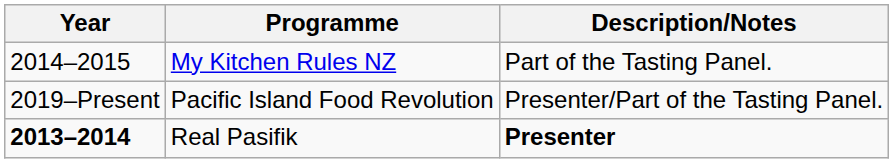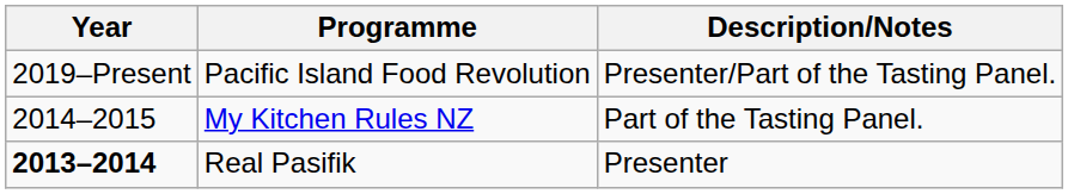 <table class="wikitable">
 <tr>
 <th>Year</th>
 <th>Programme</th>
 <th>Description/Notes</th>
 </tr>
 <tr>
+<td>2019–Present</td>
+<td>Pacific Island Food Revolution</td>
+<td>Presenter/Part of the Tasting Panel.</td>
+</tr>
+<tr>
 <td>2014–2015</td>
 <td><a href='#'>My Kitchen Rules NZ</a></td>
 <td>Part of the Tasting Panel.</td>
 </tr>
 <tr>
-<td>2019–Present</td>
-<td>Pacific Island Food Revolution</td>
-<td>Presenter/Part of the Tasting Panel.</td>
-</tr>
-<tr>
 <td><strong>2013–2014</strong></td>
 <td>Real Pasifik</td>
-<td><strong>Presenter</strong></td>
+<td>Presenter</td>
 </tr>
 </table>
